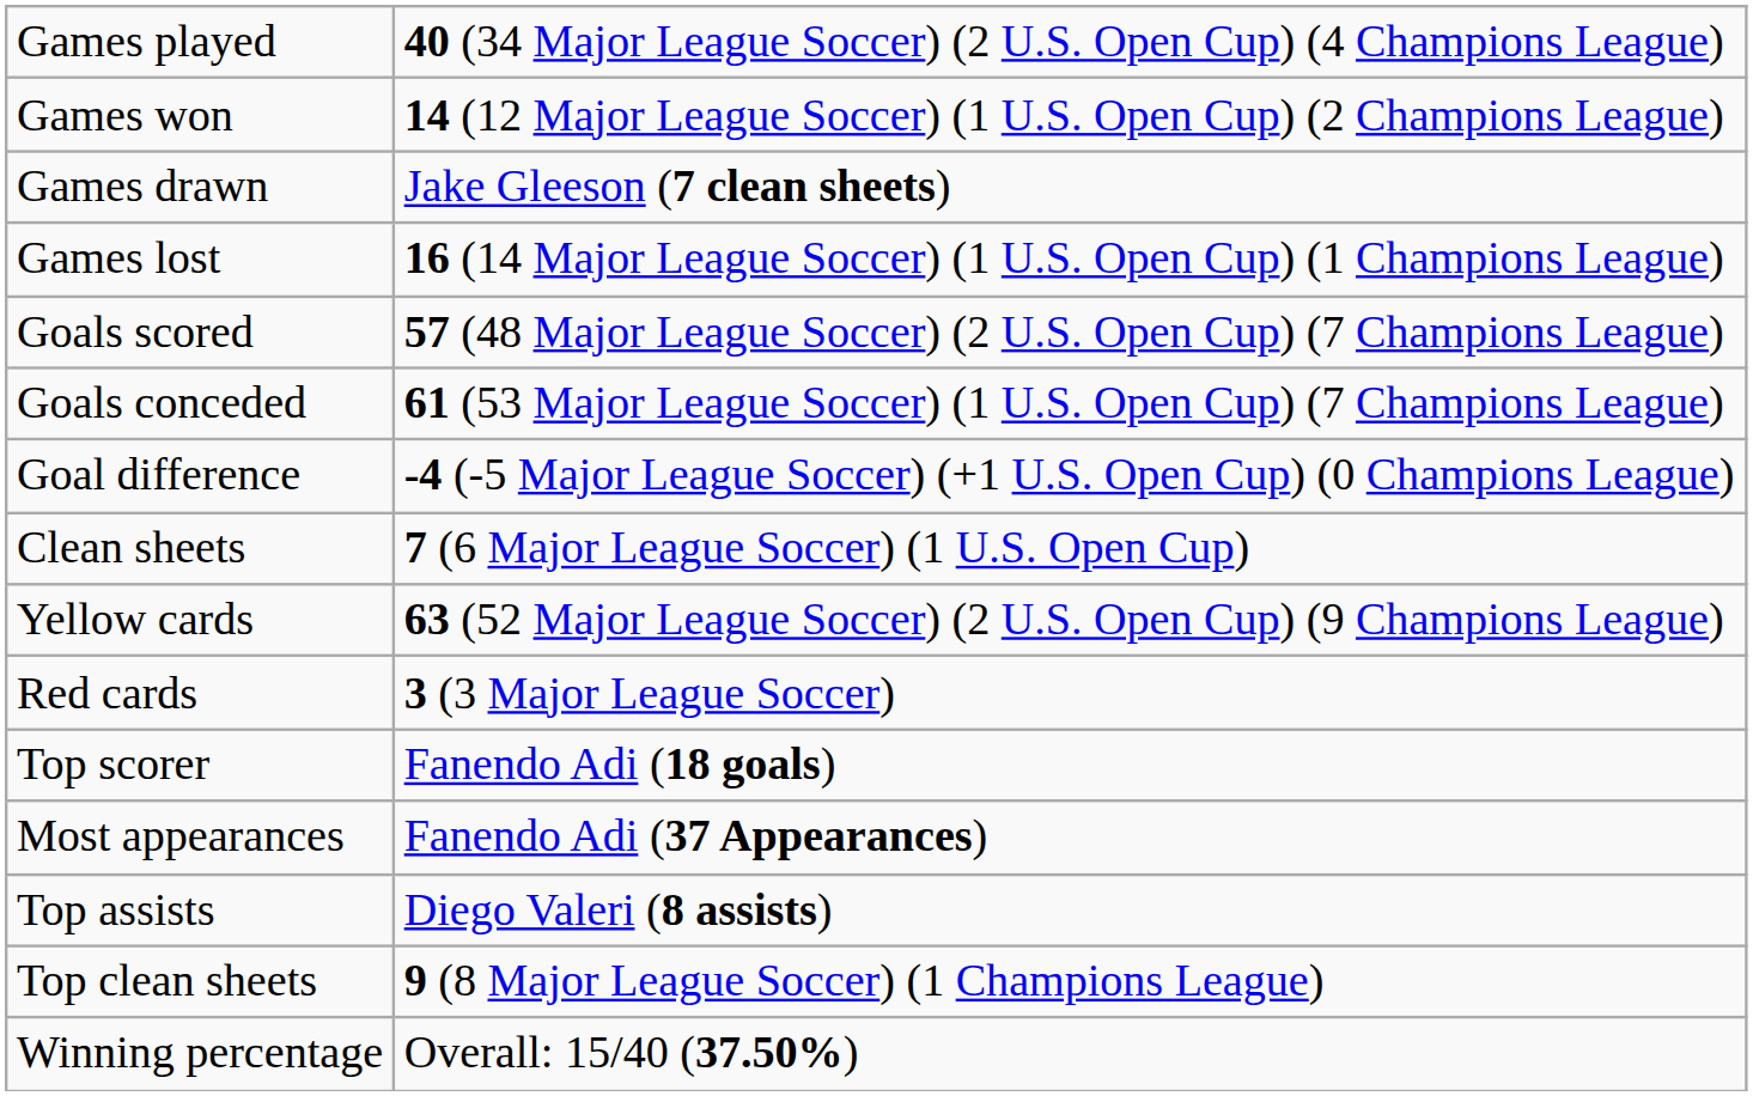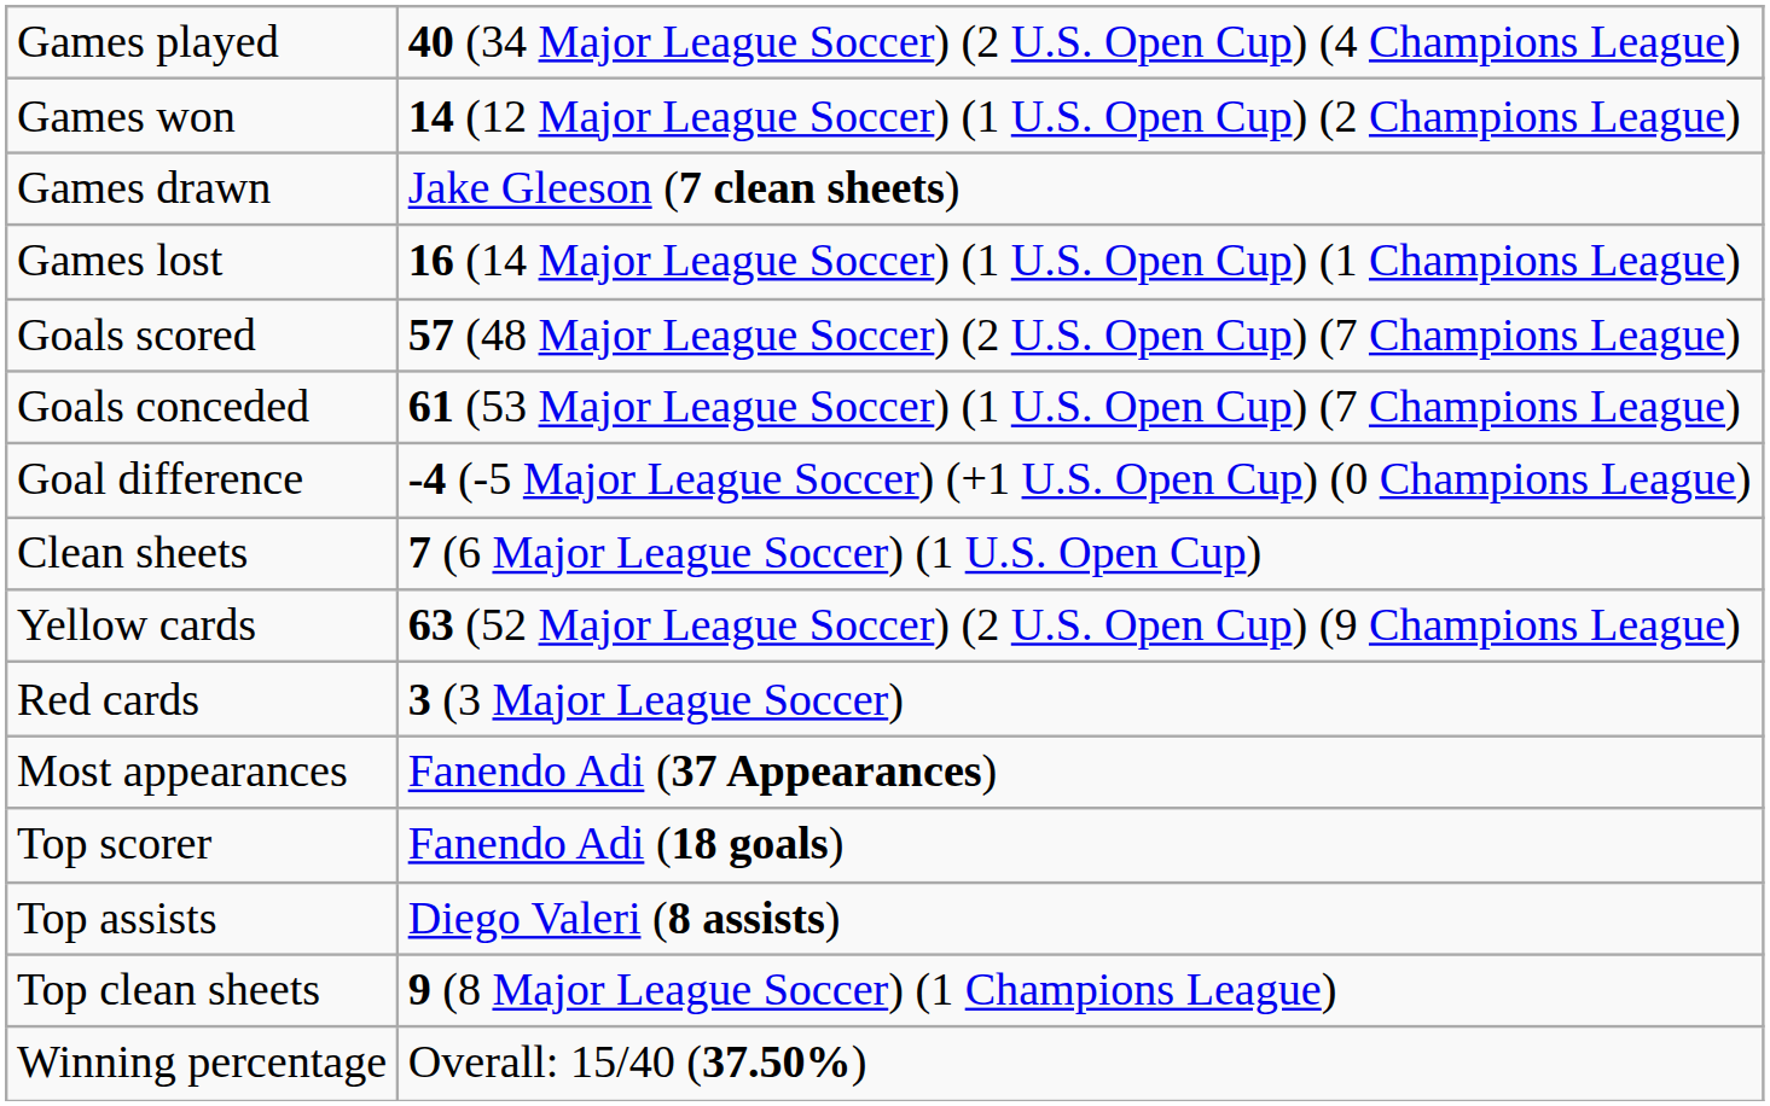 <table class="wikitable">
 <tr>
 <td>Games played</td>
 <td><strong>40</strong> (34 <a href='#'>Major League Soccer</a>) (2 <a href='#'>U.S. Open Cup</a>) (4 <a href='#'>Champions League</a>)</td>
 </tr>
 <tr>
 <td>Games won</td>
 <td><strong>14</strong> (12 <a href='#'>Major League Soccer</a>) (1 <a href='#'>U.S. Open Cup</a>) (2 <a href='#'>Champions League</a>)</td>
 </tr>
 <tr>
 <td>Games drawn</td>
 <td> <a href='#'>Jake Gleeson</a> (<strong>7  clean sheets</strong>)</td>
 </tr>
 <tr>
 <td>Games lost</td>
 <td><strong>16</strong> (14 <a href='#'>Major League Soccer</a>) (1 <a href='#'>U.S. Open Cup</a>) (1 <a href='#'>Champions League</a>)</td>
 </tr>
 <tr>
 <td>Goals scored</td>
 <td><strong>57</strong> (48 <a href='#'>Major League Soccer</a>) (2 <a href='#'>U.S. Open Cup</a>) (7 <a href='#'>Champions League</a>)</td>
 </tr>
 <tr>
 <td>Goals conceded</td>
 <td><strong>61</strong> (53 <a href='#'>Major League Soccer</a>) (1 <a href='#'>U.S. Open Cup</a>) (7 <a href='#'>Champions League</a>)</td>
 </tr>
 <tr>
 <td>Goal difference</td>
 <td><strong>-4</strong> (-5 <a href='#'>Major League Soccer</a>) (+1 <a href='#'>U.S. Open Cup</a>) (0 <a href='#'>Champions League</a>)</td>
 </tr>
 <tr>
 <td>Clean sheets</td>
 <td><strong>7</strong> (6 <a href='#'>Major League Soccer</a>) (1 <a href='#'>U.S. Open Cup</a>)</td>
 </tr>
 <tr>
 <td>Yellow cards</td>
 <td><strong>63</strong> (52 <a href='#'>Major League Soccer</a>) (2 <a href='#'>U.S. Open Cup</a>) (9 <a href='#'>Champions League</a>)</td>
 </tr>
 <tr>
 <td>Red cards</td>
 <td><strong>3</strong> (3 <a href='#'>Major League Soccer</a>)</td>
 </tr>
 <tr>
+<td>Most appearances</td>
+<td> <a href='#'>Fanendo Adi</a> (<strong>37 Appearances</strong>)</td>
+</tr>
+<tr>
 <td>Top scorer</td>
 <td> <a href='#'>Fanendo Adi</a> (<strong>18 goals</strong>)</td>
-</tr>
-<tr>
-<td>Most appearances</td>
-<td> <a href='#'>Fanendo Adi</a> (<strong>37 Appearances</strong>)</td>
 </tr>
 <tr>
 <td>Top assists</td>
 <td> <a href='#'>Diego Valeri</a> (<strong>8 assists</strong>)</td>
 </tr>
 <tr>
 <td>Top clean sheets</td>
 <td><strong>9</strong> (8 <a href='#'>Major League Soccer</a>) (1 <a href='#'>Champions League</a>)</td>
 </tr>
 <tr>
 <td>Winning percentage</td>
 <td>Overall: 15/40 (<strong>37.50%</strong>)</td>
 </tr>
 </table>
